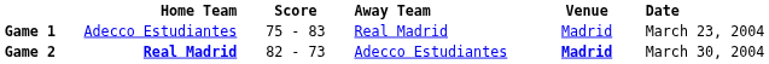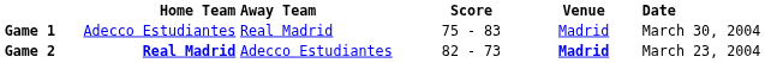 <table style="text-align:center" cellpadding=1 border=0>
 <tr>
 <th width=50></th>
 <th width=160 align=right>Home Team</th>
+<th width=160 align=left>Away Team</th>
 <th width=100>Score</th>
-<th width=160 align=left>Away Team</th>
 <th width=100>Venue</th>
 <th width=200 align=left>Date</th>
 </tr>
 <tr>
 <td align=left><strong>Game 1</strong></td>
 <td align=right><a href='#'>Adecco Estudiantes</a> </td>
+<td align=left> <a href='#'>Real Madrid</a></td>
 <td>75 - 83</td>
-<td align=left> <a href='#'>Real Madrid</a></td>
 <td><a href='#'>Madrid</a></td>
-<td align=left>March 23, 2004</td>
+<td align=left>March 30, 2004</td>
 </tr>
 <tr>
 <td align=left><strong>Game 2</strong></td>
 <td align=right><strong><a href='#'>Real Madrid</a></strong> </td>
+<td align=left> <a href='#'>Adecco Estudiantes</a></td>
 <td>82 - 73</td>
-<td align=left> <a href='#'>Adecco Estudiantes</a></td>
 <td><strong><a href='#'>Madrid</a></strong></td>
-<td align=left>March 30, 2004</td>
+<td align=left>March 23, 2004</td>
 </tr>
 </table>
